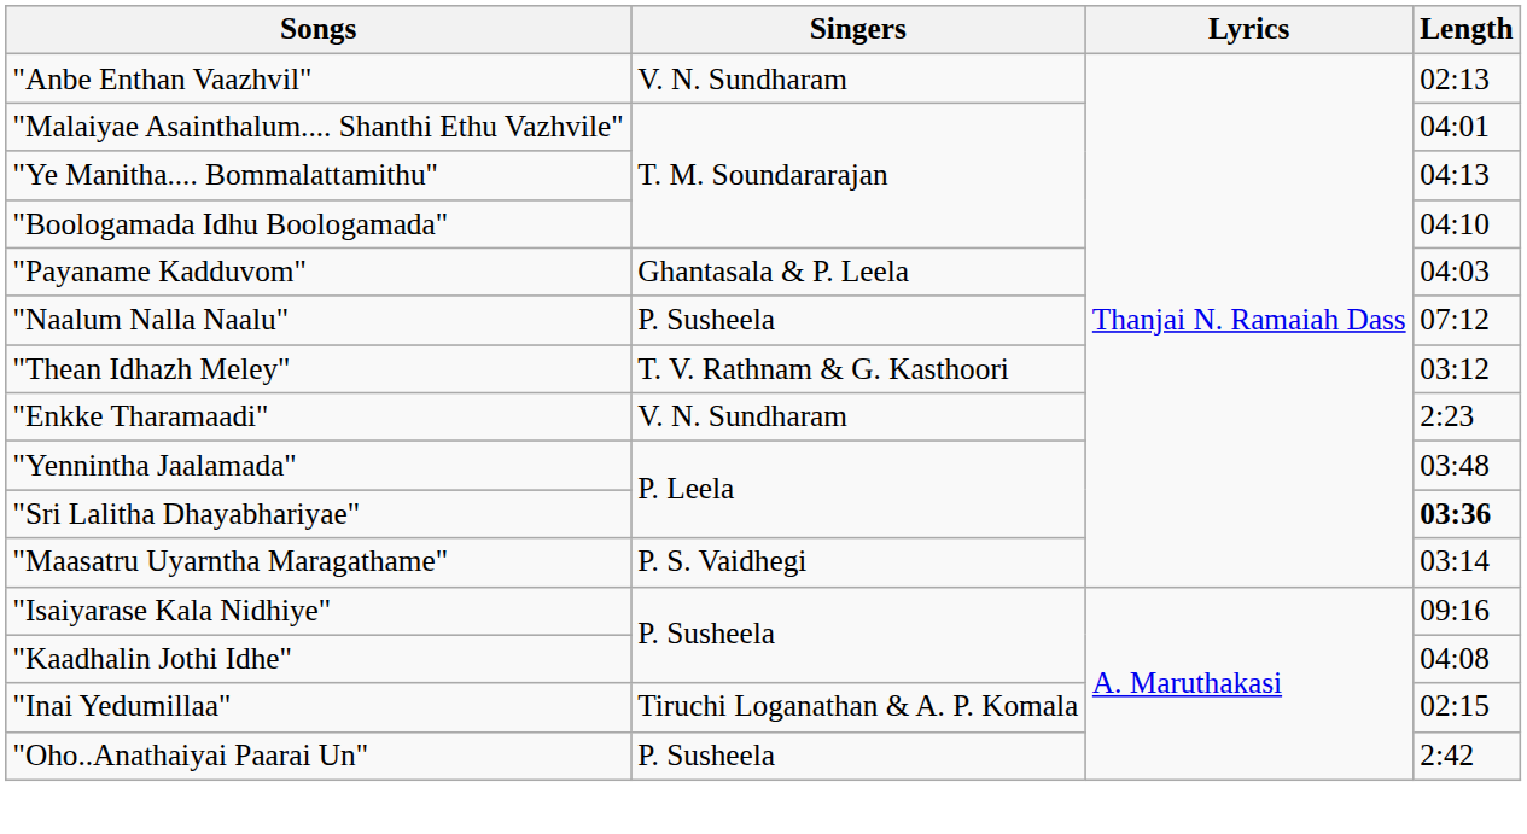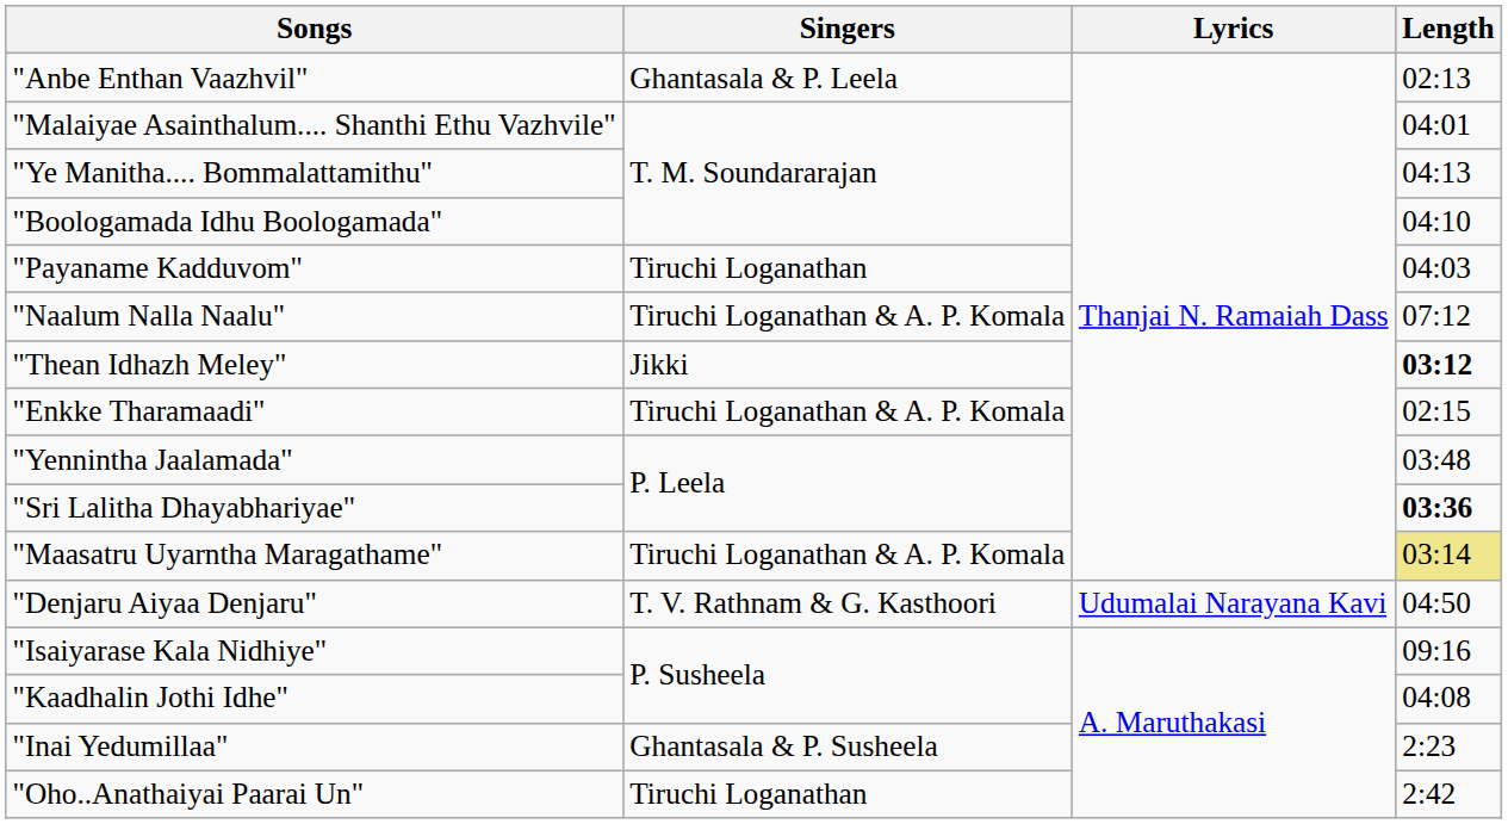 <table class="wikitable">
 <tr>
 <th>Songs</th>
 <th>Singers</th>
 <th>Lyrics</th>
 <th>Length</th>
 </tr>
 <tr>
 <td>"Anbe Enthan Vaazhvil"</td>
-<td>V. N. Sundharam</td>
+<td>Ghantasala & P. Leela</td>
 <td rowspan=11><a href='#'>Thanjai N. Ramaiah Dass</a></td>
 <td>02:13</td>
 </tr>
 <tr>
 <td>"Malaiyae Asainthalum.... Shanthi Ethu Vazhvile"</td>
 <td rowspan=3>T. M. Soundararajan</td>
 <td>04:01</td>
 </tr>
 <tr>
 <td>"Ye Manitha.... Bommalattamithu"</td>
 <td>04:13</td>
 </tr>
 <tr>
 <td>"Boologamada Idhu Boologamada"</td>
 <td>04:10</td>
 </tr>
 <tr>
 <td>"Payaname Kadduvom"</td>
-<td>Ghantasala & P. Leela</td>
+<td>Tiruchi Loganathan</td>
 <td>04:03</td>
 </tr>
 <tr>
 <td>"Naalum Nalla Naalu"</td>
-<td>P. Susheela</td>
+<td>Tiruchi Loganathan & A. P. Komala</td>
 <td>07:12</td>
 </tr>
 <tr>
 <td>"Thean Idhazh Meley"</td>
-<td>T. V. Rathnam & G. Kasthoori</td>
-<td>03:12</td>
+<td>Jikki</td>
+<td><strong>03:12</strong></td>
 </tr>
 <tr>
 <td>"Enkke Tharamaadi"</td>
-<td>V. N. Sundharam</td>
-<td>2:23</td>
+<td>Tiruchi Loganathan & A. P. Komala</td>
+<td>02:15</td>
 </tr>
 <tr>
 <td>"Yennintha Jaalamada"</td>
 <td rowspan=2>P. Leela</td>
 <td>03:48</td>
 </tr>
 <tr>
 <td>"Sri Lalitha Dhayabhariyae"</td>
 <td><strong>03:36</strong></td>
 </tr>
 <tr>
 <td>"Maasatru Uyarntha Maragathame"</td>
-<td>P. S. Vaidhegi</td>
-<td>03:14</td>
+<td>Tiruchi Loganathan & A. P. Komala</td>
+<td style="background: khaki;">03:14</td>
+</tr>
+<tr>
+<td>"Denjaru Aiyaa Denjaru"</td>
+<td>T. V. Rathnam & G. Kasthoori</td>
+<td><a href='#'>Udumalai Narayana Kavi</a></td>
+<td>04:50</td>
 </tr>
 <tr>
 <td>"Isaiyarase Kala Nidhiye"</td>
 <td rowspan=2>P. Susheela</td>
 <td rowspan=4><a href='#'>A. Maruthakasi</a></td>
 <td>09:16</td>
 </tr>
 <tr>
 <td>"Kaadhalin Jothi Idhe"</td>
 <td>04:08</td>
 </tr>
 <tr>
 <td>"Inai Yedumillaa"</td>
-<td>Tiruchi Loganathan & A. P. Komala</td>
-<td>02:15</td>
+<td>Ghantasala & P. Susheela</td>
+<td>2:23</td>
 </tr>
 <tr>
 <td>"Oho..Anathaiyai Paarai Un"</td>
-<td>P. Susheela</td>
+<td>Tiruchi Loganathan</td>
 <td>2:42</td>
 </tr>
 </table>
